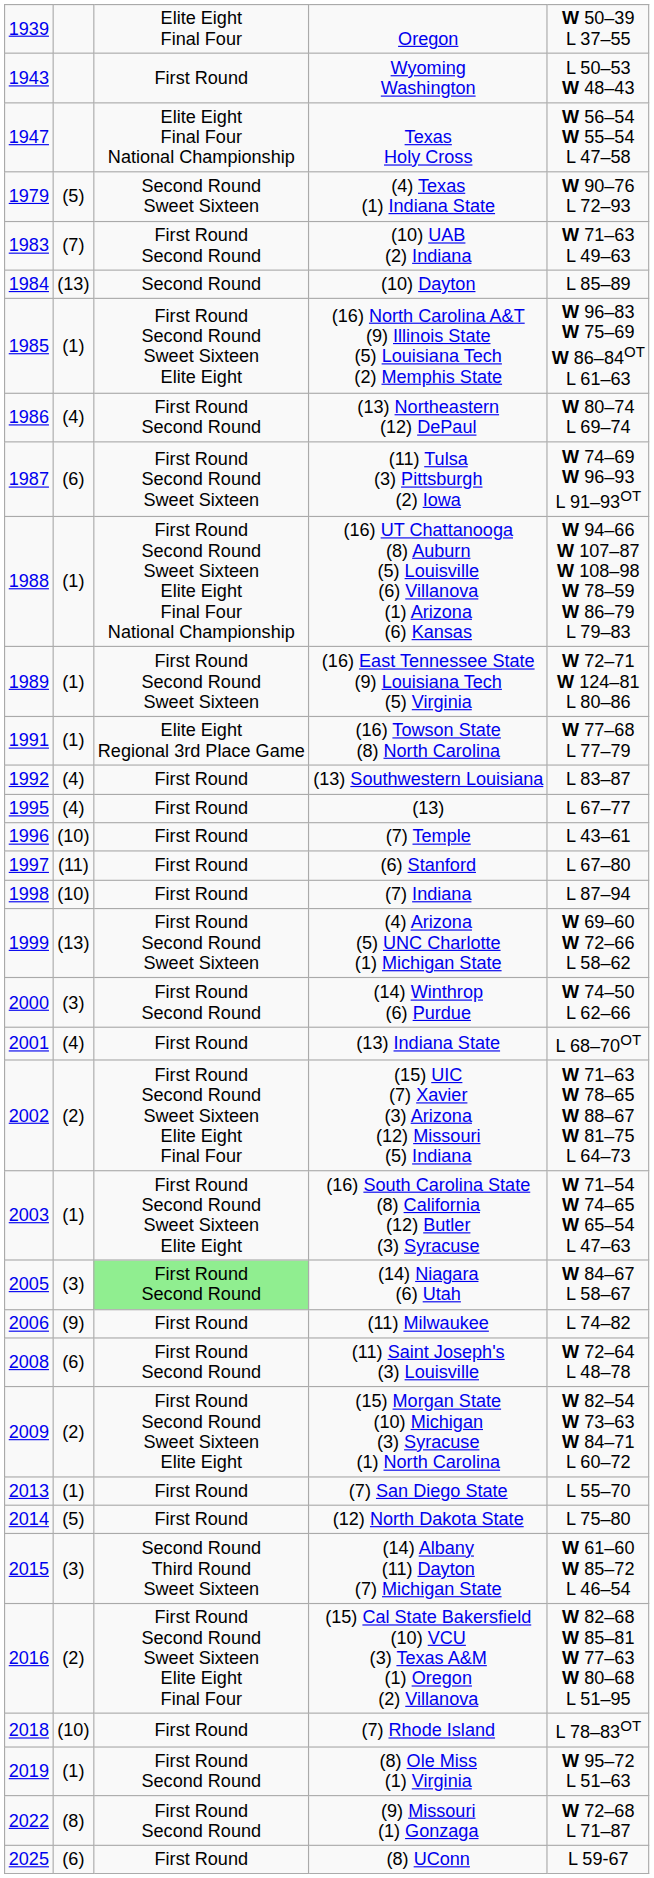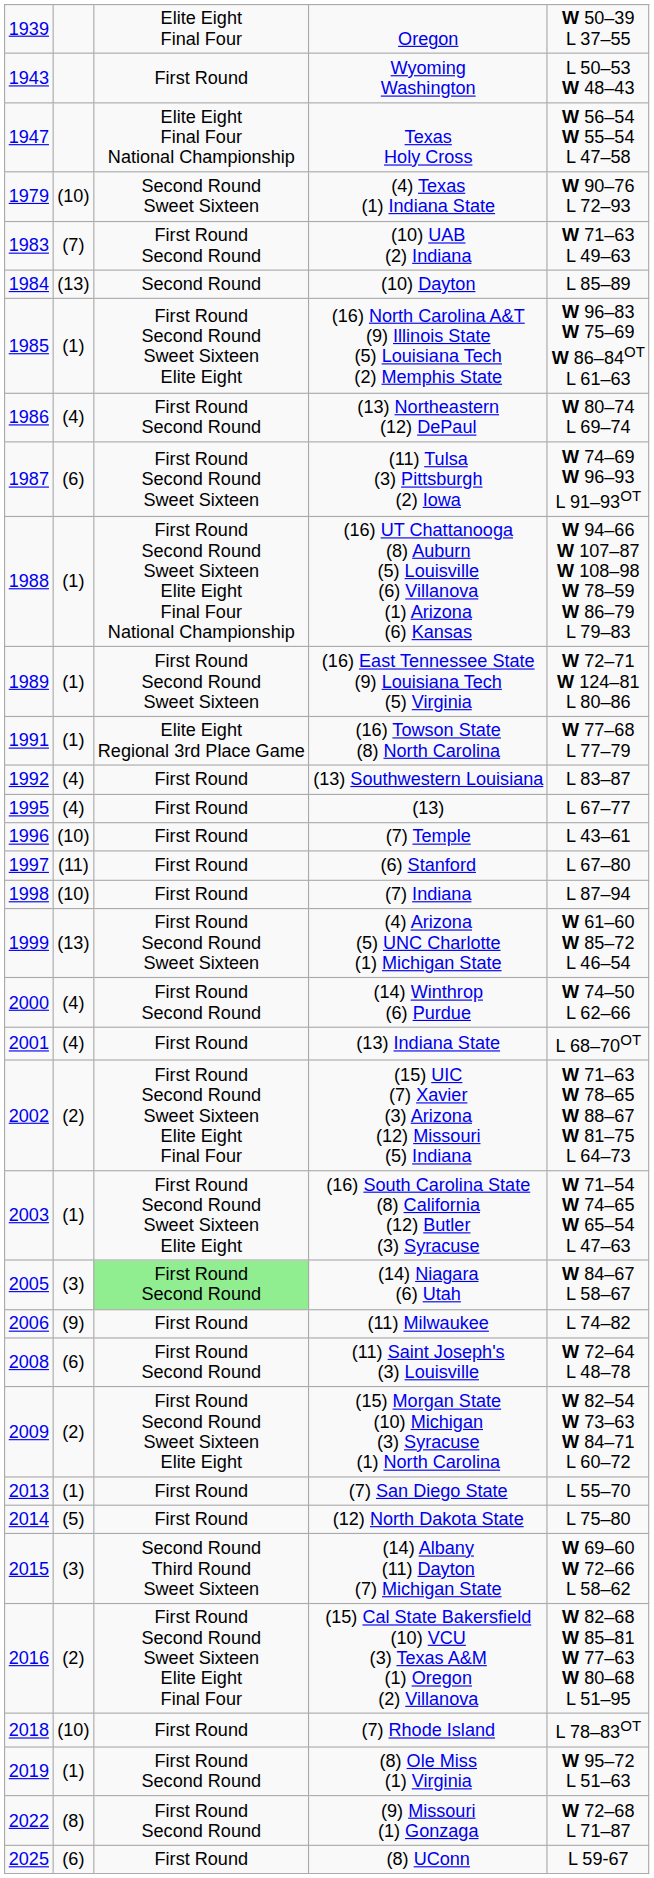 <table class="wikitable" style="text-align:center">
 <tr>
 <td><a href='#'>1939</a></td>
 <td></td>
 <td>Elite Eight<br>Final Four</td>
 <td><br><a href='#'>Oregon</a></td>
 <td><strong>W</strong> 50–39<br>L 37–55</td>
 </tr>
 <tr>
 <td><a href='#'>1943</a></td>
 <td></td>
 <td>First Round</td>
 <td><a href='#'>Wyoming</a><br><a href='#'>Washington</a></td>
 <td>L 50–53<br><strong>W</strong> 48–43</td>
 </tr>
 <tr>
 <td><a href='#'>1947</a></td>
 <td></td>
 <td>Elite Eight<br>Final Four<br>National Championship</td>
 <td><br><a href='#'>Texas</a><br><a href='#'>Holy Cross</a></td>
 <td><strong>W</strong> 56–54<br><strong>W</strong> 55–54<br>L 47–58</td>
 </tr>
 <tr>
 <td><a href='#'>1979</a></td>
-<td>(5)</td>
+<td>(10)</td>
 <td>Second Round<br>Sweet Sixteen</td>
 <td>(4) <a href='#'>Texas</a><br>(1) <a href='#'>Indiana State</a></td>
 <td><strong>W</strong> 90–76<br>L 72–93</td>
 </tr>
 <tr>
 <td><a href='#'>1983</a></td>
 <td>(7)</td>
 <td>First Round<br>Second Round</td>
 <td>(10) <a href='#'>UAB</a><br>(2) <a href='#'>Indiana</a></td>
 <td><strong>W</strong> 71–63<br>L 49–63</td>
 </tr>
 <tr>
 <td><a href='#'>1984</a></td>
 <td>(13)</td>
 <td>Second Round</td>
 <td>(10) <a href='#'>Dayton</a></td>
 <td>L 85–89</td>
 </tr>
 <tr>
 <td><a href='#'>1985</a></td>
 <td>(1)</td>
 <td>First Round<br>Second Round<br>Sweet Sixteen<br>Elite Eight</td>
 <td>(16) <a href='#'>North Carolina A&T</a><br>(9) <a href='#'>Illinois State</a><br>(5) <a href='#'>Louisiana Tech</a><br>(2) <a href='#'>Memphis State</a></td>
 <td><strong>W</strong> 96–83<br><strong>W</strong> 75–69<br><strong>W</strong> 86–84<sup>OT</sup><br>L 61–63</td>
 </tr>
 <tr>
 <td><a href='#'>1986</a></td>
 <td>(4)</td>
 <td>First Round<br>Second Round</td>
 <td>(13) <a href='#'>Northeastern</a><br>(12) <a href='#'>DePaul</a></td>
 <td><strong>W</strong> 80–74<br>L 69–74</td>
 </tr>
 <tr>
 <td><a href='#'>1987</a></td>
 <td>(6)</td>
 <td>First Round<br>Second Round<br>Sweet Sixteen</td>
 <td>(11) <a href='#'>Tulsa</a><br>(3) <a href='#'>Pittsburgh</a><br>(2) <a href='#'>Iowa</a></td>
 <td><strong>W</strong> 74–69<br><strong>W</strong> 96–93<br>L 91–93<sup>OT</sup></td>
 </tr>
 <tr>
 <td><a href='#'>1988</a></td>
 <td>(1)</td>
 <td>First Round<br>Second Round<br>Sweet Sixteen<br>Elite Eight<br>Final Four<br>National Championship</td>
 <td>(16) <a href='#'>UT Chattanooga</a><br>(8) <a href='#'>Auburn</a><br>(5) <a href='#'>Louisville</a><br>(6) <a href='#'>Villanova</a><br>(1) <a href='#'>Arizona</a><br>(6) <a href='#'>Kansas</a></td>
 <td><strong>W</strong> 94–66<br><strong>W</strong> 107–87<br><strong>W</strong> 108–98<br><strong>W</strong> 78–59<br><strong>W</strong> 86–79<br>L 79–83</td>
 </tr>
 <tr>
 <td><a href='#'>1989</a></td>
 <td>(1)</td>
 <td>First Round<br>Second Round<br>Sweet Sixteen</td>
 <td>(16) <a href='#'>East Tennessee State</a><br>(9) <a href='#'>Louisiana Tech</a><br>(5) <a href='#'>Virginia</a></td>
 <td><strong>W</strong> 72–71<br><strong>W</strong> 124–81<br>L 80–86</td>
 </tr>
 <tr>
 <td><a href='#'>1991</a></td>
 <td>(1)</td>
 <td>Elite Eight<br>Regional 3rd Place Game</td>
 <td>(16) <a href='#'>Towson State</a><br>(8) <a href='#'>North Carolina</a></td>
 <td><strong>W</strong> 77–68<br>L 77–79</td>
 </tr>
 <tr>
 <td><a href='#'>1992</a></td>
 <td>(4)</td>
 <td>First Round</td>
 <td>(13) <a href='#'>Southwestern Louisiana</a></td>
 <td>L 83–87</td>
 </tr>
 <tr>
 <td><a href='#'>1995</a></td>
 <td>(4)</td>
 <td>First Round</td>
 <td>(13) </td>
 <td>L 67–77</td>
 </tr>
 <tr>
 <td><a href='#'>1996</a></td>
 <td>(10)</td>
 <td>First Round</td>
 <td>(7) <a href='#'>Temple</a></td>
 <td>L 43–61</td>
 </tr>
 <tr>
 <td><a href='#'>1997</a></td>
 <td>(11)</td>
 <td>First Round</td>
 <td>(6) <a href='#'>Stanford</a></td>
 <td>L 67–80</td>
 </tr>
 <tr>
 <td><a href='#'>1998</a></td>
 <td>(10)</td>
 <td>First Round</td>
 <td>(7) <a href='#'>Indiana</a></td>
 <td>L 87–94</td>
 </tr>
 <tr>
 <td><a href='#'>1999</a></td>
 <td>(13)</td>
 <td>First Round<br>Second Round<br>Sweet Sixteen</td>
 <td>(4) <a href='#'>Arizona</a><br>(5) <a href='#'>UNC Charlotte</a><br>(1) <a href='#'>Michigan State</a></td>
-<td><strong>W</strong> 69–60<br><strong>W</strong> 72–66<br>L 58–62</td>
+<td><strong>W</strong> 61–60<br><strong>W</strong> 85–72<br>L 46–54</td>
 </tr>
 <tr>
 <td><a href='#'>2000</a></td>
-<td>(3)</td>
+<td>(4)</td>
 <td>First Round<br>Second Round</td>
 <td>(14) <a href='#'>Winthrop</a><br>(6) <a href='#'>Purdue</a></td>
 <td><strong>W</strong> 74–50<br>L 62–66</td>
 </tr>
 <tr>
 <td><a href='#'>2001</a></td>
 <td>(4)</td>
 <td>First Round</td>
 <td>(13) <a href='#'>Indiana State</a></td>
 <td>L 68–70<sup>OT</sup></td>
 </tr>
 <tr>
 <td><a href='#'>2002</a></td>
 <td>(2)</td>
 <td>First Round<br>Second Round<br>Sweet Sixteen<br>Elite Eight<br>Final Four</td>
 <td>(15) <a href='#'>UIC</a><br>(7) <a href='#'>Xavier</a><br>(3) <a href='#'>Arizona</a><br>(12) <a href='#'>Missouri</a><br>(5) <a href='#'>Indiana</a></td>
 <td><strong>W</strong> 71–63<br><strong>W</strong> 78–65<br><strong>W</strong> 88–67<br><strong>W</strong> 81–75<br>L 64–73</td>
 </tr>
 <tr>
 <td><a href='#'>2003</a></td>
 <td>(1)</td>
 <td>First Round<br>Second Round<br>Sweet Sixteen<br>Elite Eight</td>
 <td>(16) <a href='#'>South Carolina State</a><br>(8) <a href='#'>California</a><br>(12) <a href='#'>Butler</a><br>(3) <a href='#'>Syracuse</a></td>
 <td><strong>W</strong> 71–54<br><strong>W</strong> 74–65<br><strong>W</strong> 65–54<br>L 47–63</td>
 </tr>
 <tr>
 <td><a href='#'>2005</a></td>
 <td>(3)</td>
 <td style="background: lightgreen;">First Round<br>Second Round</td>
 <td>(14) <a href='#'>Niagara</a><br>(6) <a href='#'>Utah</a></td>
 <td><strong>W</strong> 84–67<br>L 58–67</td>
 </tr>
 <tr>
 <td><a href='#'>2006</a></td>
 <td>(9)</td>
 <td>First Round</td>
 <td>(11) <a href='#'>Milwaukee</a></td>
 <td>L 74–82</td>
 </tr>
 <tr>
 <td><a href='#'>2008</a></td>
 <td>(6)</td>
 <td>First Round<br>Second Round</td>
 <td>(11) <a href='#'>Saint Joseph's</a><br>(3) <a href='#'>Louisville</a></td>
 <td><strong>W</strong> 72–64<br>L 48–78</td>
 </tr>
 <tr>
 <td><a href='#'>2009</a></td>
 <td>(2)</td>
 <td>First Round<br>Second Round<br>Sweet Sixteen<br>Elite Eight</td>
 <td>(15) <a href='#'>Morgan State</a><br>(10) <a href='#'>Michigan</a><br>(3) <a href='#'>Syracuse</a><br>(1) <a href='#'>North Carolina</a></td>
 <td><strong>W</strong> 82–54<br><strong>W</strong> 73–63<br><strong>W</strong> 84–71<br>L 60–72</td>
 </tr>
 <tr>
 <td><a href='#'>2013</a></td>
 <td>(1)</td>
 <td>First Round</td>
 <td>(7) <a href='#'>San Diego State</a></td>
 <td>L 55–70</td>
 </tr>
 <tr>
 <td><a href='#'>2014</a></td>
 <td>(5)</td>
 <td>First Round</td>
 <td>(12) <a href='#'>North Dakota State</a></td>
 <td>L 75–80</td>
 </tr>
 <tr>
 <td><a href='#'>2015</a></td>
 <td>(3)</td>
 <td>Second Round<br>Third Round<br>Sweet Sixteen</td>
 <td>(14) <a href='#'>Albany</a><br>(11) <a href='#'>Dayton</a><br>(7) <a href='#'>Michigan State</a></td>
-<td><strong>W</strong> 61–60<br><strong>W</strong> 85–72<br>L 46–54</td>
+<td><strong>W</strong> 69–60<br><strong>W</strong> 72–66<br>L 58–62</td>
 </tr>
 <tr>
 <td><a href='#'>2016</a></td>
 <td>(2)</td>
 <td>First Round<br>Second Round<br>Sweet Sixteen<br>Elite Eight<br>Final Four</td>
 <td>(15) <a href='#'>Cal State Bakersfield</a><br>(10) <a href='#'>VCU</a><br>(3) <a href='#'>Texas A&M</a><br>(1) <a href='#'>Oregon</a><br>(2) <a href='#'>Villanova</a></td>
 <td><strong>W</strong> 82–68<br><strong>W</strong> 85–81<br><strong>W</strong> 77–63<br><strong>W</strong> 80–68<br>L 51–95</td>
 </tr>
 <tr>
 <td><a href='#'>2018</a></td>
 <td>(10)</td>
 <td>First Round</td>
 <td>(7) <a href='#'>Rhode Island</a></td>
 <td>L 78–83<sup>OT</sup></td>
 </tr>
 <tr>
 <td><a href='#'>2019</a></td>
 <td>(1)</td>
 <td>First Round<br>Second Round</td>
 <td>(8) <a href='#'>Ole Miss</a><br> (1) <a href='#'>Virginia</a></td>
 <td><strong>W</strong> 95–72<br>L 51–63</td>
 </tr>
 <tr>
 <td><a href='#'>2022</a></td>
 <td>(8)</td>
 <td>First Round<br>Second Round</td>
 <td>(9) <a href='#'>Missouri</a><br>(1) <a href='#'>Gonzaga</a></td>
 <td><strong>W</strong> 72–68<br>L 71–87</td>
 </tr>
 <tr>
 <td><a href='#'>2025</a></td>
 <td>(6)</td>
 <td>First Round</td>
 <td>(8) <a href='#'>UConn</a></td>
 <td>L 59-67</td>
 </tr>
 </table>
